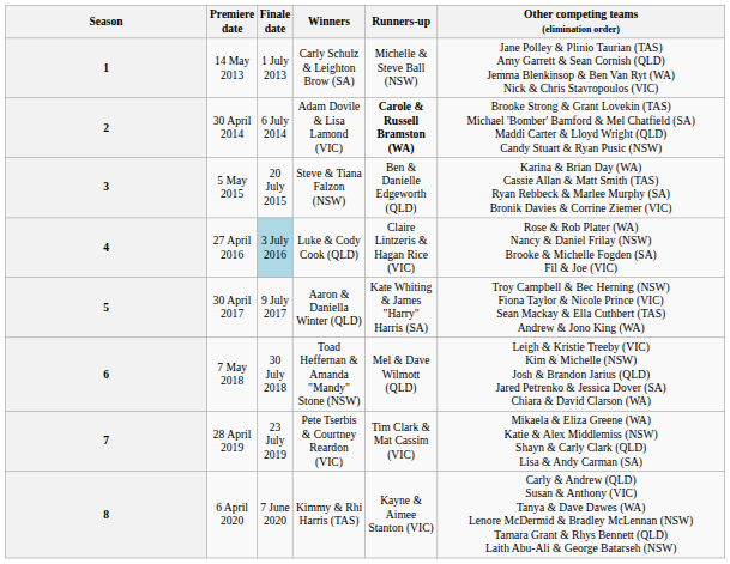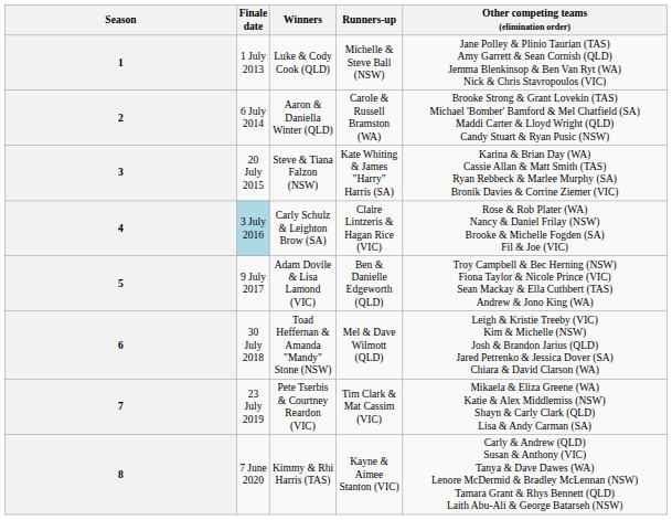 <table class="wikitable" style="font-size:89%; text-align:center; width:63em">
 <tr>
 <th>Season</th>
-<th style="width:5%;">Premiere date</th>
 <th style="width:5%;">Finale date</th>
 <th style="width:10%;">Winners</th>
 <th style="width:10%;">Runners-up</th>
 <th style="width:40%;">Other competing teams <br><small>(elimination order)</small></th>
 </tr>
 <tr>
 <th>1</th>
-<td>14 May 2013</td>
 <td>1 July 2013</td>
-<td>Carly Schulz & Leighton Brow (SA)</td>
+<td>Luke & Cody Cook (QLD)</td>
 <td>Michelle & Steve Ball (NSW)</td>
 <td>Jane Polley & Plinio Taurian (TAS)<br> Amy Garrett & Sean Cornish (QLD)<br> Jemma Blenkinsop & Ben Van Ryt (WA)<br>Nick & Chris Stavropoulos (VIC)</td>
 </tr>
 <tr>
 <th>2</th>
-<td>30 April 2014</td>
 <td>6 July 2014</td>
-<td>Adam Dovile & Lisa Lamond (VIC)</td>
-<td><strong>Carole & Russell Bramston (WA)</strong></td>
+<td>Aaron & Daniella Winter (QLD)</td>
+<td>Carole & Russell Bramston (WA)</td>
 <td>Brooke Strong & Grant Lovekin (TAS)<br> Michael 'Bomber' Bamford & Mel Chatfield (SA)<br>Maddi Carter & Lloyd Wright (QLD) <br> Candy Stuart & Ryan Pusic (NSW)</td>
 </tr>
 <tr>
 <th>3</th>
-<td>5 May 2015</td>
 <td>20 July 2015</td>
 <td>Steve & Tiana Falzon<br>(NSW)</td>
-<td>Ben & Danielle Edgeworth<br>(QLD)</td>
+<td>Kate Whiting & James "Harry" Harris (SA)</td>
 <td>Karina & Brian Day (WA)<br>Cassie Allan & Matt Smith (TAS)<br> Ryan Rebbeck & Marlee Murphy (SA)<br>Bronik Davies & Corrine Ziemer (VIC)</td>
 </tr>
 <tr>
 <th>4</th>
-<td>27 April 2016</td>
 <td style="background: lightblue;">3 July 2016</td>
-<td>Luke & Cody Cook (QLD)</td>
+<td>Carly Schulz & Leighton Brow (SA)</td>
 <td>Claire Lintzeris & Hagan Rice (VIC)</td>
 <td>Rose & Rob Plater (WA)<br>Nancy & Daniel Frilay (NSW)<br>Brooke & Michelle Fogden (SA)<br>Fil & Joe (VIC)</td>
 </tr>
 <tr>
 <th>5</th>
-<td>30 April 2017</td>
 <td>9 July 2017</td>
-<td>Aaron & Daniella Winter (QLD)</td>
-<td>Kate Whiting & James "Harry" Harris (SA)</td>
+<td>Adam Dovile & Lisa Lamond (VIC)</td>
+<td>Ben & Danielle Edgeworth<br>(QLD)</td>
 <td>Troy Campbell & Bec Herning (NSW)<br>Fiona Taylor & Nicole Prince (VIC)<br>Sean Mackay & Ella Cuthbert (TAS)<br>Andrew & Jono King (WA)</td>
 </tr>
 <tr>
 <th>6</th>
-<td>7 May 2018</td>
 <td>30 July 2018</td>
 <td>Toad Heffernan & Amanda "Mandy" Stone (NSW)</td>
 <td>Mel & Dave Wilmott (QLD)</td>
 <td>Leigh & Kristie Treeby (VIC) <br> Kim & Michelle (NSW) <br> Josh & Brandon Jarius (QLD) <br> Jared Petrenko & Jessica Dover (SA)<br>Chiara & David Clarson (WA)</td>
 </tr>
 <tr>
 <th>7</th>
-<td>28 April 2019</td>
 <td>23 July 2019</td>
 <td>Pete Tserbis & Courtney Reardon (VIC)</td>
 <td>Tim Clark & Mat Cassim (VIC)</td>
 <td>Mikaela & Eliza Greene (WA)<br>Katie & Alex Middlemiss (NSW)<br>Shayn & Carly Clark (QLD)<br>Lisa & Andy Carman (SA)</td>
 </tr>
 <tr>
 <th>8</th>
-<td>6 April 2020</td>
 <td>7 June 2020</td>
 <td>Kimmy & Rhi Harris (TAS)</td>
 <td>Kayne & Aimee Stanton (VIC)</td>
 <td>Carly & Andrew (QLD)<br>Susan & Anthony (VIC)<br>Tanya & Dave Dawes (WA)<br> Lenore McDermid & Bradley McLennan (NSW)<br> Tamara Grant & Rhys Bennett (QLD)<br> Laith Abu-Ali & George Batarseh (NSW)</td>
 </tr>
 </table>
